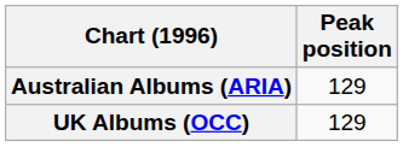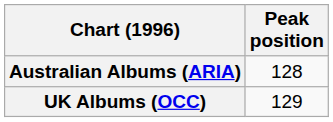 <table class="wikitable sortable plainrowheaders">
 <tr>
 <th scope="col">Chart (1996)</th>
 <th scope="col">Peak<br>position</th>
 </tr>
 <tr>
 <th scope="row">Australian Albums (<a href='#'>ARIA</a>)</th>
-<td align="center">129</td>
+<td align="center">128</td>
 </tr>
 <tr>
 <th scope="row">UK Albums (<a href='#'>OCC</a>)</th>
 <td align="center">129</td>
 </tr>
 </table>
